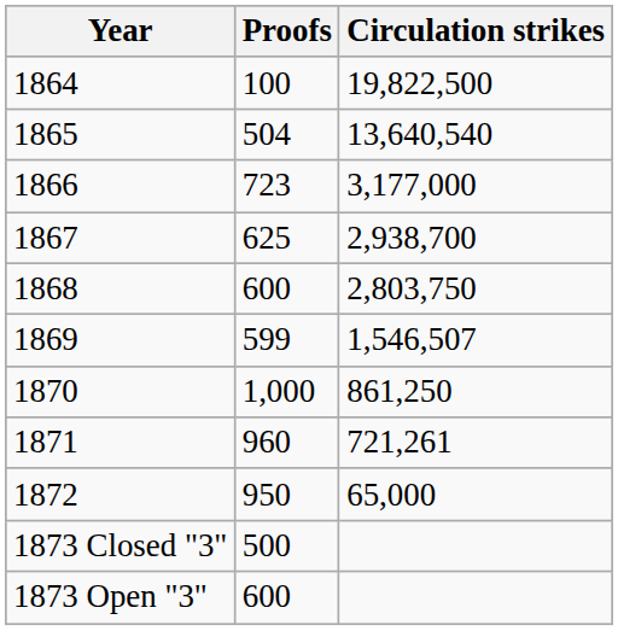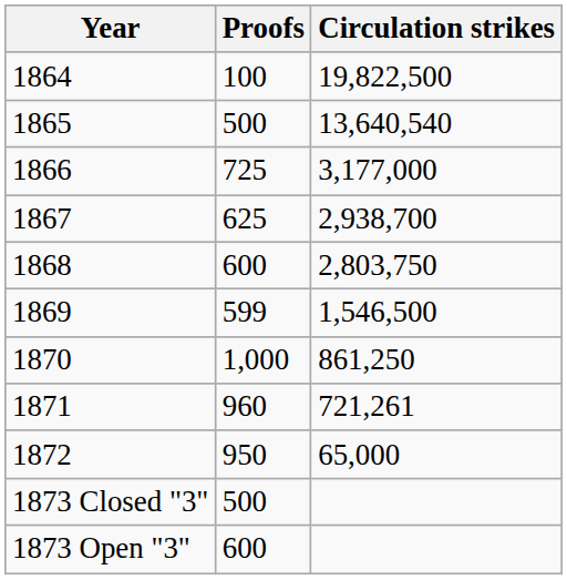 <table class="wikitable">
 <tr>
 <th>Year</th>
 <th>Proofs</th>
 <th>Circulation strikes</th>
 </tr>
 <tr>
 <td>1864</td>
 <td>100</td>
 <td>19,822,500</td>
 </tr>
 <tr>
 <td>1865</td>
-<td>504</td>
+<td>500</td>
 <td>13,640,540</td>
 </tr>
 <tr>
 <td>1866</td>
-<td>723</td>
+<td>725</td>
 <td>3,177,000</td>
 </tr>
 <tr>
 <td>1867</td>
 <td>625</td>
 <td>2,938,700</td>
 </tr>
 <tr>
 <td>1868</td>
 <td>600</td>
 <td>2,803,750</td>
 </tr>
 <tr>
 <td>1869</td>
 <td>599</td>
-<td>1,546,507</td>
+<td>1,546,500</td>
 </tr>
 <tr>
 <td>1870</td>
 <td>1,000</td>
 <td>861,250</td>
 </tr>
 <tr>
 <td>1871</td>
 <td>960</td>
 <td>721,261</td>
 </tr>
 <tr>
 <td>1872</td>
 <td>950</td>
 <td>65,000</td>
 </tr>
 <tr>
 <td>1873 Closed "3"</td>
 <td>500</td>
 <td></td>
 </tr>
 <tr>
 <td>1873 Open "3"</td>
 <td>600</td>
 <td></td>
 </tr>
 </table>
